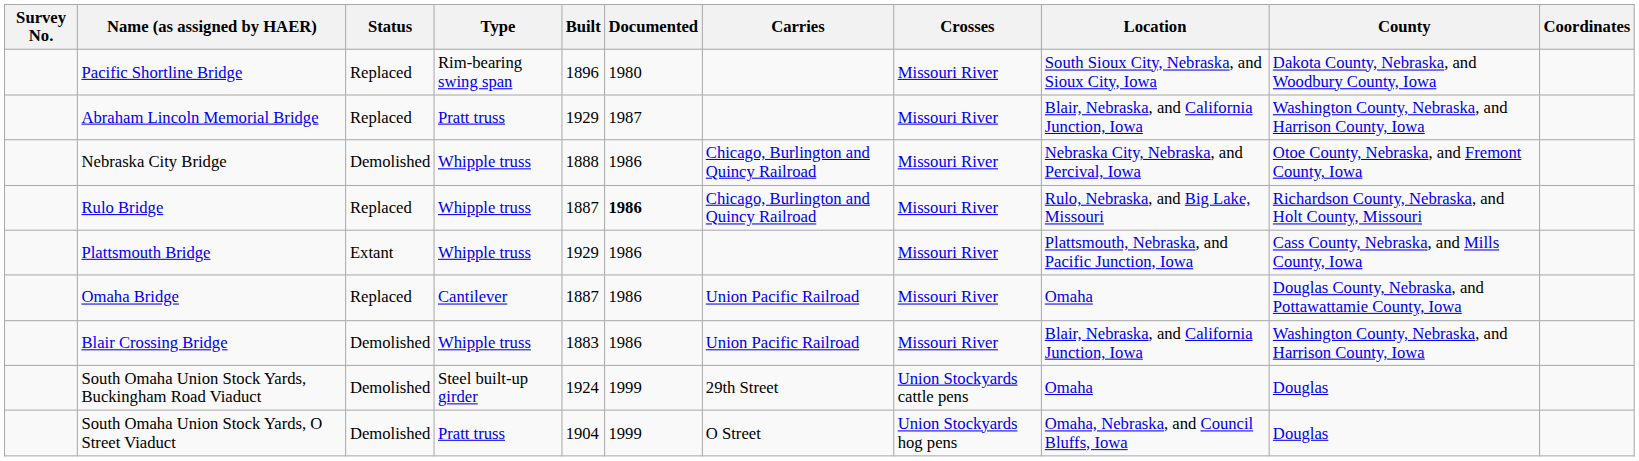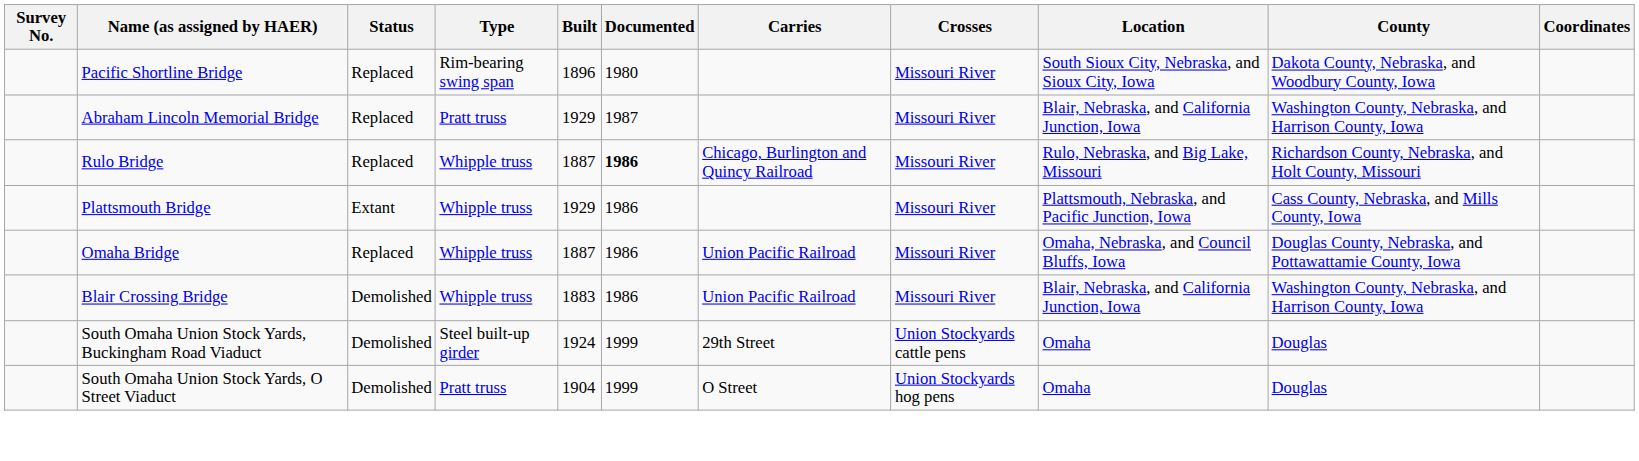 <table class="wikitable sortable">
 <tr>
 <th>Survey No.</th>
 <th>Name (as assigned by HAER)</th>
 <th>Status</th>
 <th>Type</th>
 <th>Built</th>
 <th>Documented</th>
 <th>Carries</th>
 <th>Crosses</th>
 <th>Location</th>
 <th>County</th>
 <th>Coordinates</th>
 </tr>
 <tr>
 <td></td>
 <td><a href='#'>Pacific Shortline Bridge</a></td>
 <td>Replaced</td>
 <td>Rim-bearing <a href='#'>swing span</a></td>
 <td>1896</td>
 <td>1980</td>
 <td></td>
 <td><a href='#'>Missouri River</a></td>
 <td><a href='#'>South Sioux City, Nebraska</a>, and <a href='#'>Sioux City, Iowa</a></td>
 <td><a href='#'>Dakota County, Nebraska</a>, and <a href='#'>Woodbury County, Iowa</a></td>
 <td></td>
 </tr>
 <tr>
 <td></td>
 <td><a href='#'>Abraham Lincoln Memorial Bridge</a></td>
 <td>Replaced</td>
 <td><a href='#'>Pratt truss</a></td>
 <td>1929</td>
 <td>1987</td>
 <td></td>
 <td><a href='#'>Missouri River</a></td>
 <td><a href='#'>Blair, Nebraska</a>, and <a href='#'>California Junction, Iowa</a></td>
 <td><a href='#'>Washington County, Nebraska</a>, and <a href='#'>Harrison County, Iowa</a></td>
 <td></td>
 </tr>
 <tr>
 <td></td>
-<td>Nebraska City Bridge</td>
-<td>Demolished</td>
-<td><a href='#'>Whipple truss</a></td>
-<td>1888</td>
-<td>1986</td>
-<td><a href='#'>Chicago, Burlington and Quincy Railroad</a></td>
-<td><a href='#'>Missouri River</a></td>
-<td><a href='#'>Nebraska City, Nebraska</a>, and <a href='#'>Percival, Iowa</a></td>
-<td><a href='#'>Otoe County, Nebraska</a>, and <a href='#'>Fremont County, Iowa</a></td>
-<td></td>
-</tr>
-<tr>
-<td></td>
 <td><a href='#'>Rulo Bridge</a></td>
 <td>Replaced</td>
 <td><a href='#'>Whipple truss</a></td>
 <td>1887</td>
 <td><strong>1986</strong></td>
 <td><a href='#'>Chicago, Burlington and Quincy Railroad</a></td>
 <td><a href='#'>Missouri River</a></td>
 <td><a href='#'>Rulo, Nebraska</a>, and <a href='#'>Big Lake, Missouri</a></td>
 <td><a href='#'>Richardson County, Nebraska</a>, and <a href='#'>Holt County, Missouri</a></td>
 <td></td>
 </tr>
 <tr>
 <td><br></td>
 <td><a href='#'>Plattsmouth Bridge</a></td>
 <td>Extant</td>
 <td><a href='#'>Whipple truss</a></td>
 <td>1929</td>
 <td>1986</td>
 <td></td>
 <td><a href='#'>Missouri River</a></td>
 <td><a href='#'>Plattsmouth, Nebraska</a>, and <a href='#'>Pacific Junction, Iowa</a></td>
 <td><a href='#'>Cass County, Nebraska</a>, and <a href='#'>Mills County, Iowa</a></td>
 <td></td>
 </tr>
 <tr>
 <td></td>
 <td><a href='#'>Omaha Bridge</a></td>
 <td>Replaced</td>
-<td><a href='#'>Cantilever</a></td>
+<td><a href='#'>Whipple truss</a></td>
 <td>1887</td>
 <td>1986</td>
 <td><a href='#'>Union Pacific Railroad</a></td>
 <td><a href='#'>Missouri River</a></td>
-<td><a href='#'>Omaha</a></td>
+<td><a href='#'>Omaha, Nebraska</a>, and <a href='#'>Council Bluffs, Iowa</a></td>
 <td><a href='#'>Douglas County, Nebraska</a>, and <a href='#'>Pottawattamie County, Iowa</a></td>
 <td></td>
 </tr>
 <tr>
 <td></td>
 <td><a href='#'>Blair Crossing Bridge</a></td>
 <td>Demolished</td>
 <td><a href='#'>Whipple truss</a></td>
 <td>1883</td>
 <td>1986</td>
 <td><a href='#'>Union Pacific Railroad</a></td>
 <td><a href='#'>Missouri River</a></td>
 <td><a href='#'>Blair, Nebraska</a>, and <a href='#'>California Junction, Iowa</a></td>
 <td><a href='#'>Washington County, Nebraska</a>, and <a href='#'>Harrison County, Iowa</a></td>
 <td></td>
 </tr>
 <tr>
 <td></td>
 <td>South Omaha Union Stock Yards, Buckingham Road Viaduct</td>
 <td>Demolished</td>
 <td>Steel built-up <a href='#'>girder</a></td>
 <td>1924</td>
 <td>1999</td>
 <td>29th Street</td>
 <td><a href='#'>Union Stockyards</a> cattle pens</td>
 <td><a href='#'>Omaha</a></td>
 <td><a href='#'>Douglas</a></td>
 <td></td>
 </tr>
 <tr>
 <td></td>
 <td>South Omaha Union Stock Yards, O Street Viaduct</td>
 <td>Demolished</td>
 <td><a href='#'>Pratt truss</a></td>
 <td>1904</td>
 <td>1999</td>
 <td>O Street</td>
 <td><a href='#'>Union Stockyards</a> hog pens</td>
-<td><a href='#'>Omaha, Nebraska</a>, and <a href='#'>Council Bluffs, Iowa</a></td>
+<td><a href='#'>Omaha</a></td>
 <td><a href='#'>Douglas</a></td>
 <td></td>
 </tr>
 </table>
